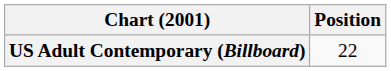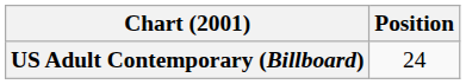 <table class="wikitable plainrowheaders" style="text-align:center">
 <tr>
 <th scope="col">Chart (2001)</th>
 <th scope="col">Position</th>
 </tr>
 <tr>
 <th scope="row">US Adult Contemporary (<em>Billboard</em>)</th>
-<td>22</td>
+<td>24</td>
 </tr>
 </table>
